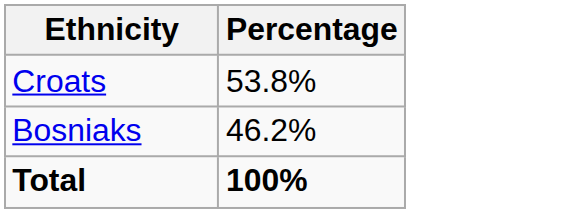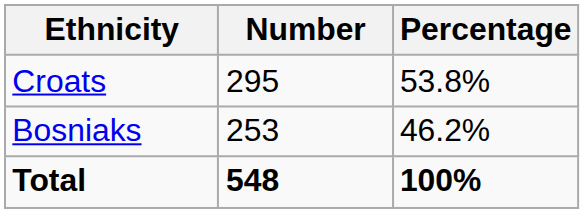 <table class="wikitable">
 <tr>
 <th width="100px">Ethnicity</th>
+<th width="80px">Number</th>
 <th width="80px">Percentage</th>
 </tr>
 <tr>
 <td><a href='#'>Croats</a></td>
+<td>295</td>
 <td>53.8%</td>
 </tr>
 <tr>
 <td><a href='#'>Bosniaks</a></td>
+<td>253</td>
 <td>46.2%</td>
 </tr>
 <tr>
 <td><strong>Total</strong></td>
+<td><strong>548</strong></td>
 <td><strong>100%</strong></td>
 </tr>
 </table>
